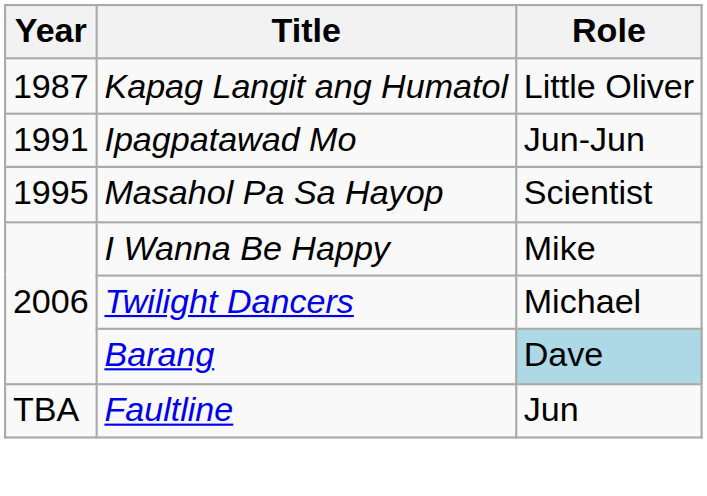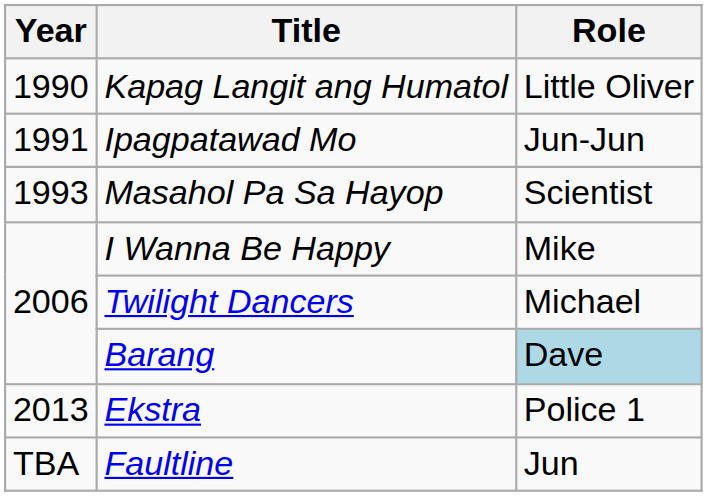 <table class="wikitable">
 <tr>
 <th>Year</th>
 <th>Title</th>
 <th>Role</th>
 </tr>
 <tr>
-<td>1987</td>
+<td>1990</td>
 <td><em>Kapag Langit ang Humatol</em></td>
 <td>Little Oliver</td>
 </tr>
 <tr>
 <td>1991</td>
 <td><em>Ipagpatawad Mo</em></td>
 <td>Jun-Jun</td>
 </tr>
 <tr>
 </tr>
 <tr>
-<td>1995</td>
+<td>1993</td>
 <td><em>Masahol Pa Sa Hayop</em></td>
 <td>Scientist</td>
 </tr>
 <tr>
 <td rowspan=3>2006</td>
 <td><em>I Wanna Be Happy</em></td>
 <td>Mike</td>
 </tr>
 <tr>
 <td><em><a href='#'>Twilight Dancers</a></em></td>
 <td>Michael</td>
 </tr>
 <tr>
 <td><em><a href='#'>Barang</a></em></td>
 <td style="background: lightblue;">Dave</td>
 </tr>
 <tr>
+<td>2013</td>
+<td><em><a href='#'>Ekstra</a></em></td>
+<td>Police 1</td>
+</tr>
+<tr>
 <td>TBA</td>
 <td><em><a href='#'>Faultline</a></em></td>
 <td>Jun</td>
 </tr>
 </table>
